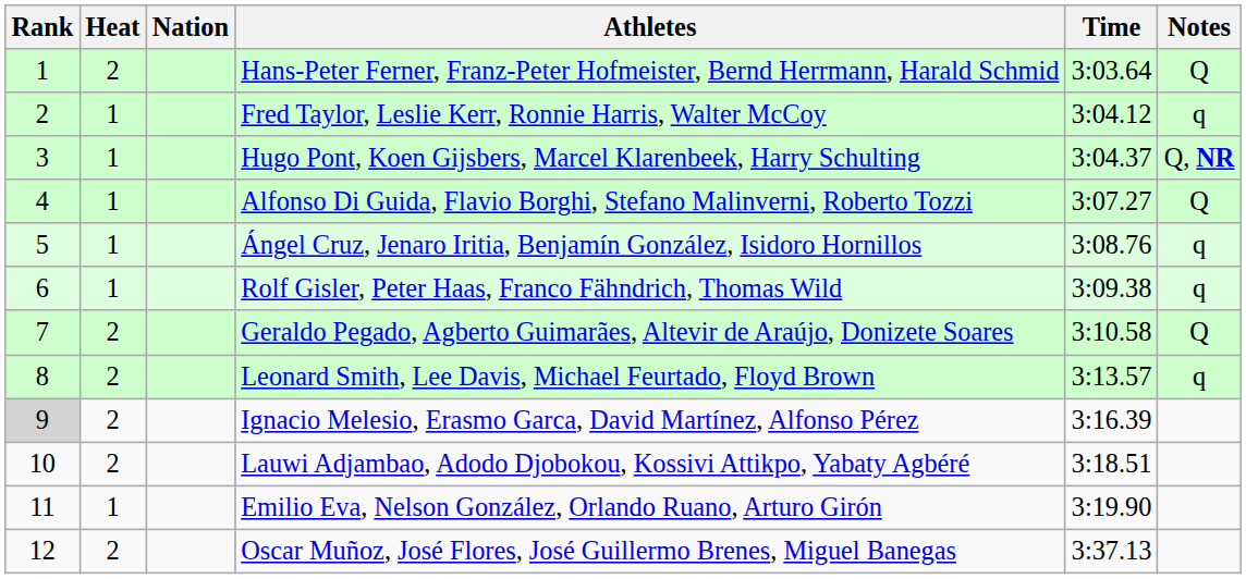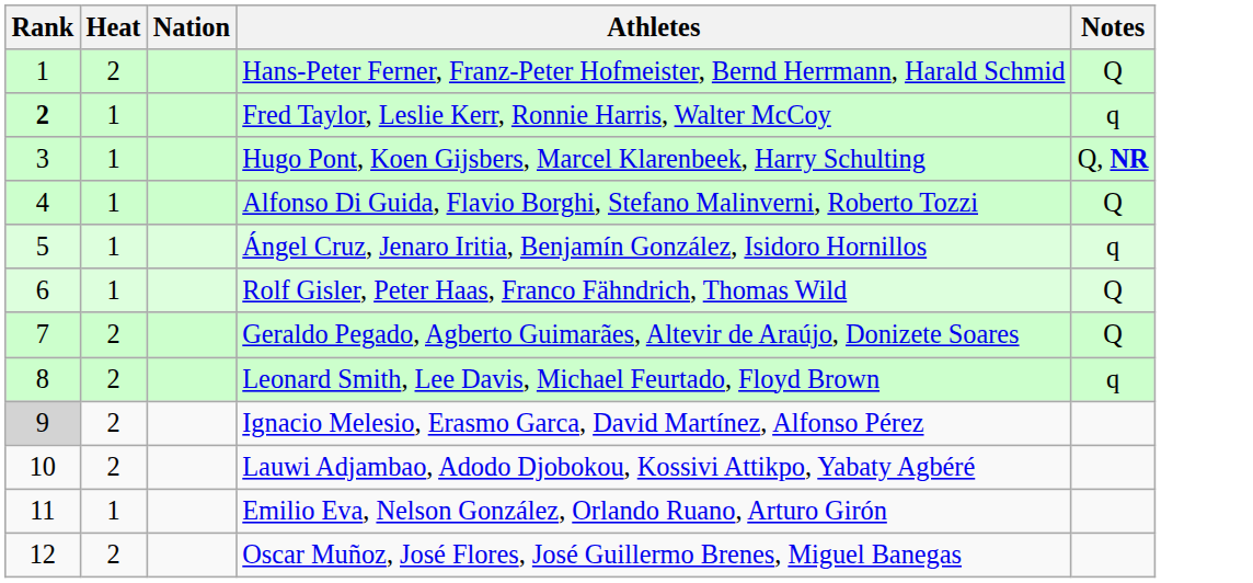 <table class="wikitable sortable" style="text-align:center;font-size:95%">
 <tr>
 <th>Rank</th>
 <th>Heat</th>
 <th>Nation</th>
 <th>Athletes</th>
-<th>Time</th>
 <th>Notes</th>
 </tr>
 <tr bgcolor=ccffcc>
 <td>1</td>
 <td>2</td>
 <td align=left></td>
 <td align=left><a href='#'>Hans-Peter Ferner</a>, <a href='#'>Franz-Peter Hofmeister</a>, <a href='#'>Bernd Herrmann</a>, <a href='#'>Harald Schmid</a></td>
-<td>3:03.64</td>
 <td>Q</td>
 </tr>
 <tr bgcolor=ccffcc>
-<td>2</td>
+<td><strong>2</strong></td>
 <td>1</td>
 <td align=left></td>
 <td align=left><a href='#'>Fred Taylor</a>, <a href='#'>Leslie Kerr</a>, <a href='#'>Ronnie Harris</a>, <a href='#'>Walter McCoy</a></td>
-<td>3:04.12</td>
 <td>q</td>
 </tr>
 <tr bgcolor=ccffcc>
 <td>3</td>
 <td>1</td>
 <td align=left></td>
 <td align=left><a href='#'>Hugo Pont</a>, <a href='#'>Koen Gijsbers</a>, <a href='#'>Marcel Klarenbeek</a>, <a href='#'>Harry Schulting</a></td>
-<td>3:04.37</td>
 <td>Q, <strong><a href='#'>NR</a></strong></td>
 </tr>
 <tr bgcolor=ccffcc>
 <td>4</td>
 <td>1</td>
 <td align=left></td>
 <td align=left><a href='#'>Alfonso Di Guida</a>, <a href='#'>Flavio Borghi</a>, <a href='#'>Stefano Malinverni</a>, <a href='#'>Roberto Tozzi</a></td>
-<td>3:07.27</td>
 <td>Q</td>
 </tr>
 <tr bgcolor=ddffdd>
 <td>5</td>
 <td>1</td>
 <td align=left></td>
 <td align=left><a href='#'>Ángel Cruz</a>, <a href='#'>Jenaro Iritia</a>, <a href='#'>Benjamín González</a>, <a href='#'>Isidoro Hornillos</a></td>
-<td>3:08.76</td>
 <td>q</td>
 </tr>
 <tr bgcolor=ddffdd>
 <td>6</td>
 <td>1</td>
 <td align=left></td>
 <td align=left><a href='#'>Rolf Gisler</a>, <a href='#'>Peter Haas</a>, <a href='#'>Franco Fähndrich</a>, <a href='#'>Thomas Wild</a></td>
-<td>3:09.38</td>
-<td>q</td>
+<td>Q</td>
 </tr>
 <tr bgcolor=ccffcc>
 <td>7</td>
 <td>2</td>
 <td align=left></td>
 <td align=left><a href='#'>Geraldo Pegado</a>, <a href='#'>Agberto Guimarães</a>, <a href='#'>Altevir de Araújo</a>, <a href='#'>Donizete Soares</a></td>
-<td>3:10.58</td>
 <td>Q</td>
 </tr>
 <tr bgcolor=ccffcc>
 <td>8</td>
 <td>2</td>
 <td align=left></td>
 <td align=left><a href='#'>Leonard Smith</a>, <a href='#'>Lee Davis</a>, <a href='#'>Michael Feurtado</a>, <a href='#'>Floyd Brown</a></td>
-<td>3:13.57</td>
 <td>q</td>
 </tr>
 <tr>
 <td style="background: lightgrey;">9</td>
 <td>2</td>
 <td align=left></td>
 <td align=left><a href='#'>Ignacio Melesio</a>, <a href='#'>Erasmo Garca</a>, <a href='#'>David Martínez</a>, <a href='#'>Alfonso Pérez</a></td>
-<td>3:16.39</td>
 <td></td>
 </tr>
 <tr>
 <td>10</td>
 <td>2</td>
 <td align=left></td>
 <td align=left><a href='#'>Lauwi Adjambao</a>, <a href='#'>Adodo Djobokou</a>, <a href='#'>Kossivi Attikpo</a>, <a href='#'>Yabaty Agbéré</a></td>
-<td>3:18.51</td>
 <td></td>
 </tr>
 <tr>
 <td>11</td>
 <td>1</td>
 <td align=left></td>
 <td align=left><a href='#'>Emilio Eva</a>, <a href='#'>Nelson González</a>, <a href='#'>Orlando Ruano</a>, <a href='#'>Arturo Girón</a></td>
-<td>3:19.90</td>
 <td></td>
 </tr>
 <tr>
 <td>12</td>
 <td>2</td>
 <td align=left></td>
 <td align=left><a href='#'>Oscar Muñoz</a>, <a href='#'>José Flores</a>, <a href='#'>José Guillermo Brenes</a>, <a href='#'>Miguel Banegas</a></td>
-<td>3:37.13</td>
 <td></td>
 </tr>
 </table>
